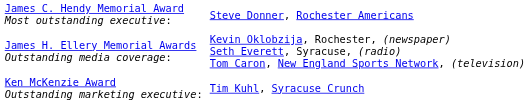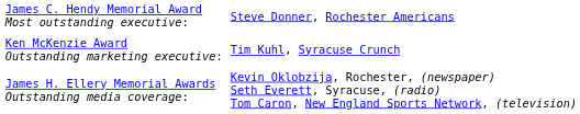 <table cellpadding="3" cellspacing="3">
 <tr>
 <td><a href='#'>James C. Hendy Memorial Award</a><br><em>Most outstanding executive</em>:</td>
 <td><a href='#'>Steve Donner</a>, <a href='#'>Rochester Americans</a></td>
 </tr>
 <tr>
+<td><a href='#'>Ken McKenzie Award</a><br><em>Outstanding marketing executive</em>:</td>
+<td><a href='#'>Tim Kuhl</a>, <a href='#'>Syracuse Crunch</a></td>
+</tr>
+<tr>
 <td><a href='#'>James H. Ellery Memorial Awards</a> <br><em>Outstanding media coverage</em>:</td>
 <td><a href='#'>Kevin Oklobzija</a>, Rochester, <em>(newspaper)</em><br><a href='#'>Seth Everett</a>, Syracuse, <em>(radio)</em><br><a href='#'>Tom Caron</a>, <a href='#'>New England Sports Network</a>, <em>(television)</em></td>
 </tr>
-<tr>
-<td><a href='#'>Ken McKenzie Award</a><br><em>Outstanding marketing executive</em>:</td>
-<td><a href='#'>Tim Kuhl</a>, <a href='#'>Syracuse Crunch</a></td>
-</tr>
 </table>
